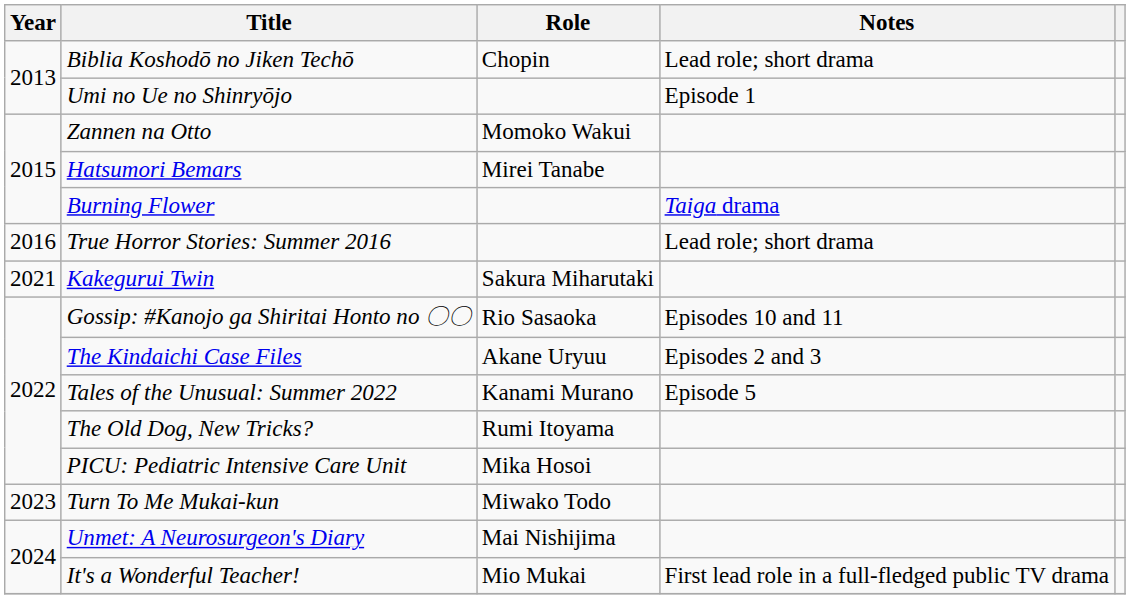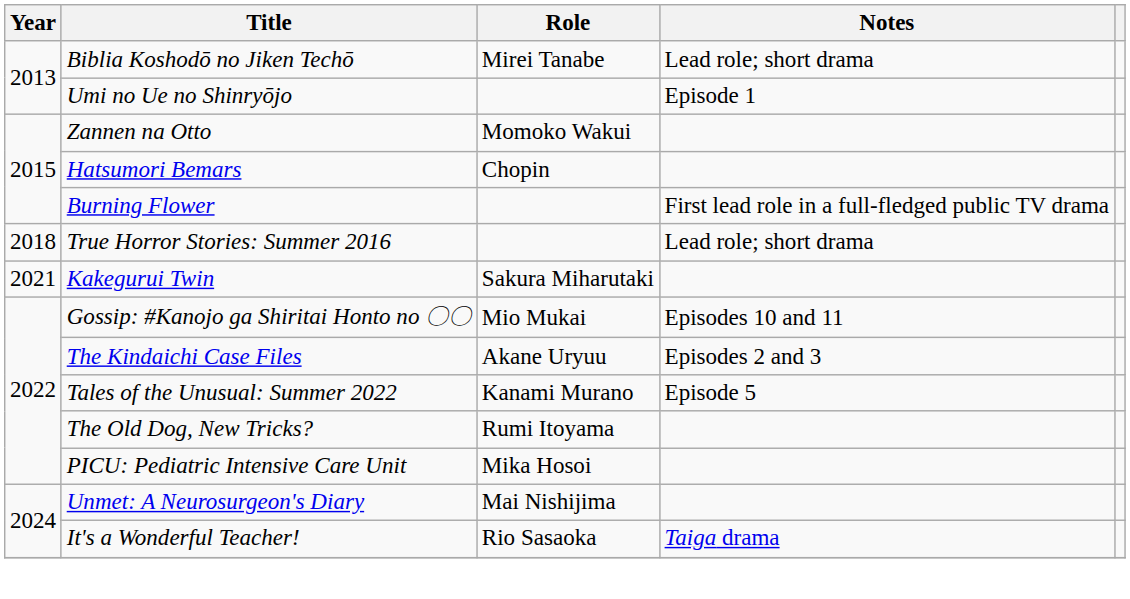 <table class="wikitable">
 <tr>
 <th>Year</th>
 <th>Title</th>
 <th>Role</th>
 <th>Notes</th>
 <th></th>
 </tr>
 <tr>
 <td rowspan="2">2013</td>
 <td><em>Biblia Koshodō no Jiken Techō</em></td>
-<td>Chopin</td>
+<td>Mirei Tanabe</td>
 <td>Lead role; short drama</td>
 <td></td>
 </tr>
 <tr>
 <td><em>Umi no Ue no Shinryōjo</em></td>
 <td></td>
 <td>Episode 1</td>
 <td></td>
 </tr>
 <tr>
 <td rowspan="3">2015</td>
 <td><em>Zannen na Otto</em></td>
 <td>Momoko Wakui</td>
 <td></td>
 <td></td>
 </tr>
 <tr>
 <td><em><a href='#'>Hatsumori Bemars</a></em></td>
-<td>Mirei Tanabe</td>
+<td>Chopin</td>
 <td></td>
 <td></td>
 </tr>
 <tr>
 <td><em><a href='#'>Burning Flower</a></em></td>
 <td></td>
-<td><a href='#'><em>Taiga</em> drama</a></td>
+<td>First lead role in a full-fledged public TV drama</td>
 <td></td>
 </tr>
 <tr>
-<td>2016</td>
+<td>2018</td>
 <td><em>True Horror Stories: Summer 2016</em></td>
 <td></td>
 <td>Lead role; short drama</td>
 <td></td>
 </tr>
 <tr>
 <td>2021</td>
 <td><em><a href='#'>Kakegurui Twin</a></em></td>
 <td>Sakura Miharutaki</td>
 <td></td>
 <td></td>
 </tr>
 <tr>
 <td rowspan="5">2022</td>
 <td><em>Gossip: #Kanojo ga Shiritai Honto no 〇〇</em></td>
-<td>Rio Sasaoka</td>
+<td>Mio Mukai</td>
 <td>Episodes 10 and 11</td>
 <td></td>
 </tr>
 <tr>
 <td><em><a href='#'>The Kindaichi Case Files</a></em></td>
 <td>Akane Uryuu</td>
 <td>Episodes 2 and 3</td>
 <td></td>
 </tr>
 <tr>
 <td><em>Tales of the Unusual: Summer 2022</em></td>
 <td>Kanami Murano</td>
 <td>Episode 5</td>
 <td></td>
 </tr>
 <tr>
 <td><em>The Old Dog, New Tricks?</em></td>
 <td>Rumi Itoyama</td>
 <td></td>
 <td></td>
 </tr>
 <tr>
 <td><em>PICU: Pediatric Intensive Care Unit</em></td>
 <td>Mika Hosoi</td>
 <td></td>
 <td></td>
 </tr>
 <tr>
-<td>2023</td>
-<td><em>Turn To Me Mukai-kun</em></td>
-<td>Miwako Todo</td>
-<td></td>
-<td></td>
-</tr>
-<tr>
 <td rowspan="2">2024</td>
 <td><em><a href='#'>Unmet: A Neurosurgeon's Diary</a></em></td>
 <td>Mai Nishijima</td>
 <td></td>
 <td></td>
 </tr>
 <tr>
 <td><em>It's a Wonderful Teacher!</em></td>
-<td>Mio Mukai</td>
-<td>First lead role in a full-fledged public TV drama</td>
+<td>Rio Sasaoka</td>
+<td><a href='#'><em>Taiga</em> drama</a></td>
 <td></td>
 </tr>
 <tr>
 </tr>
 </table>
